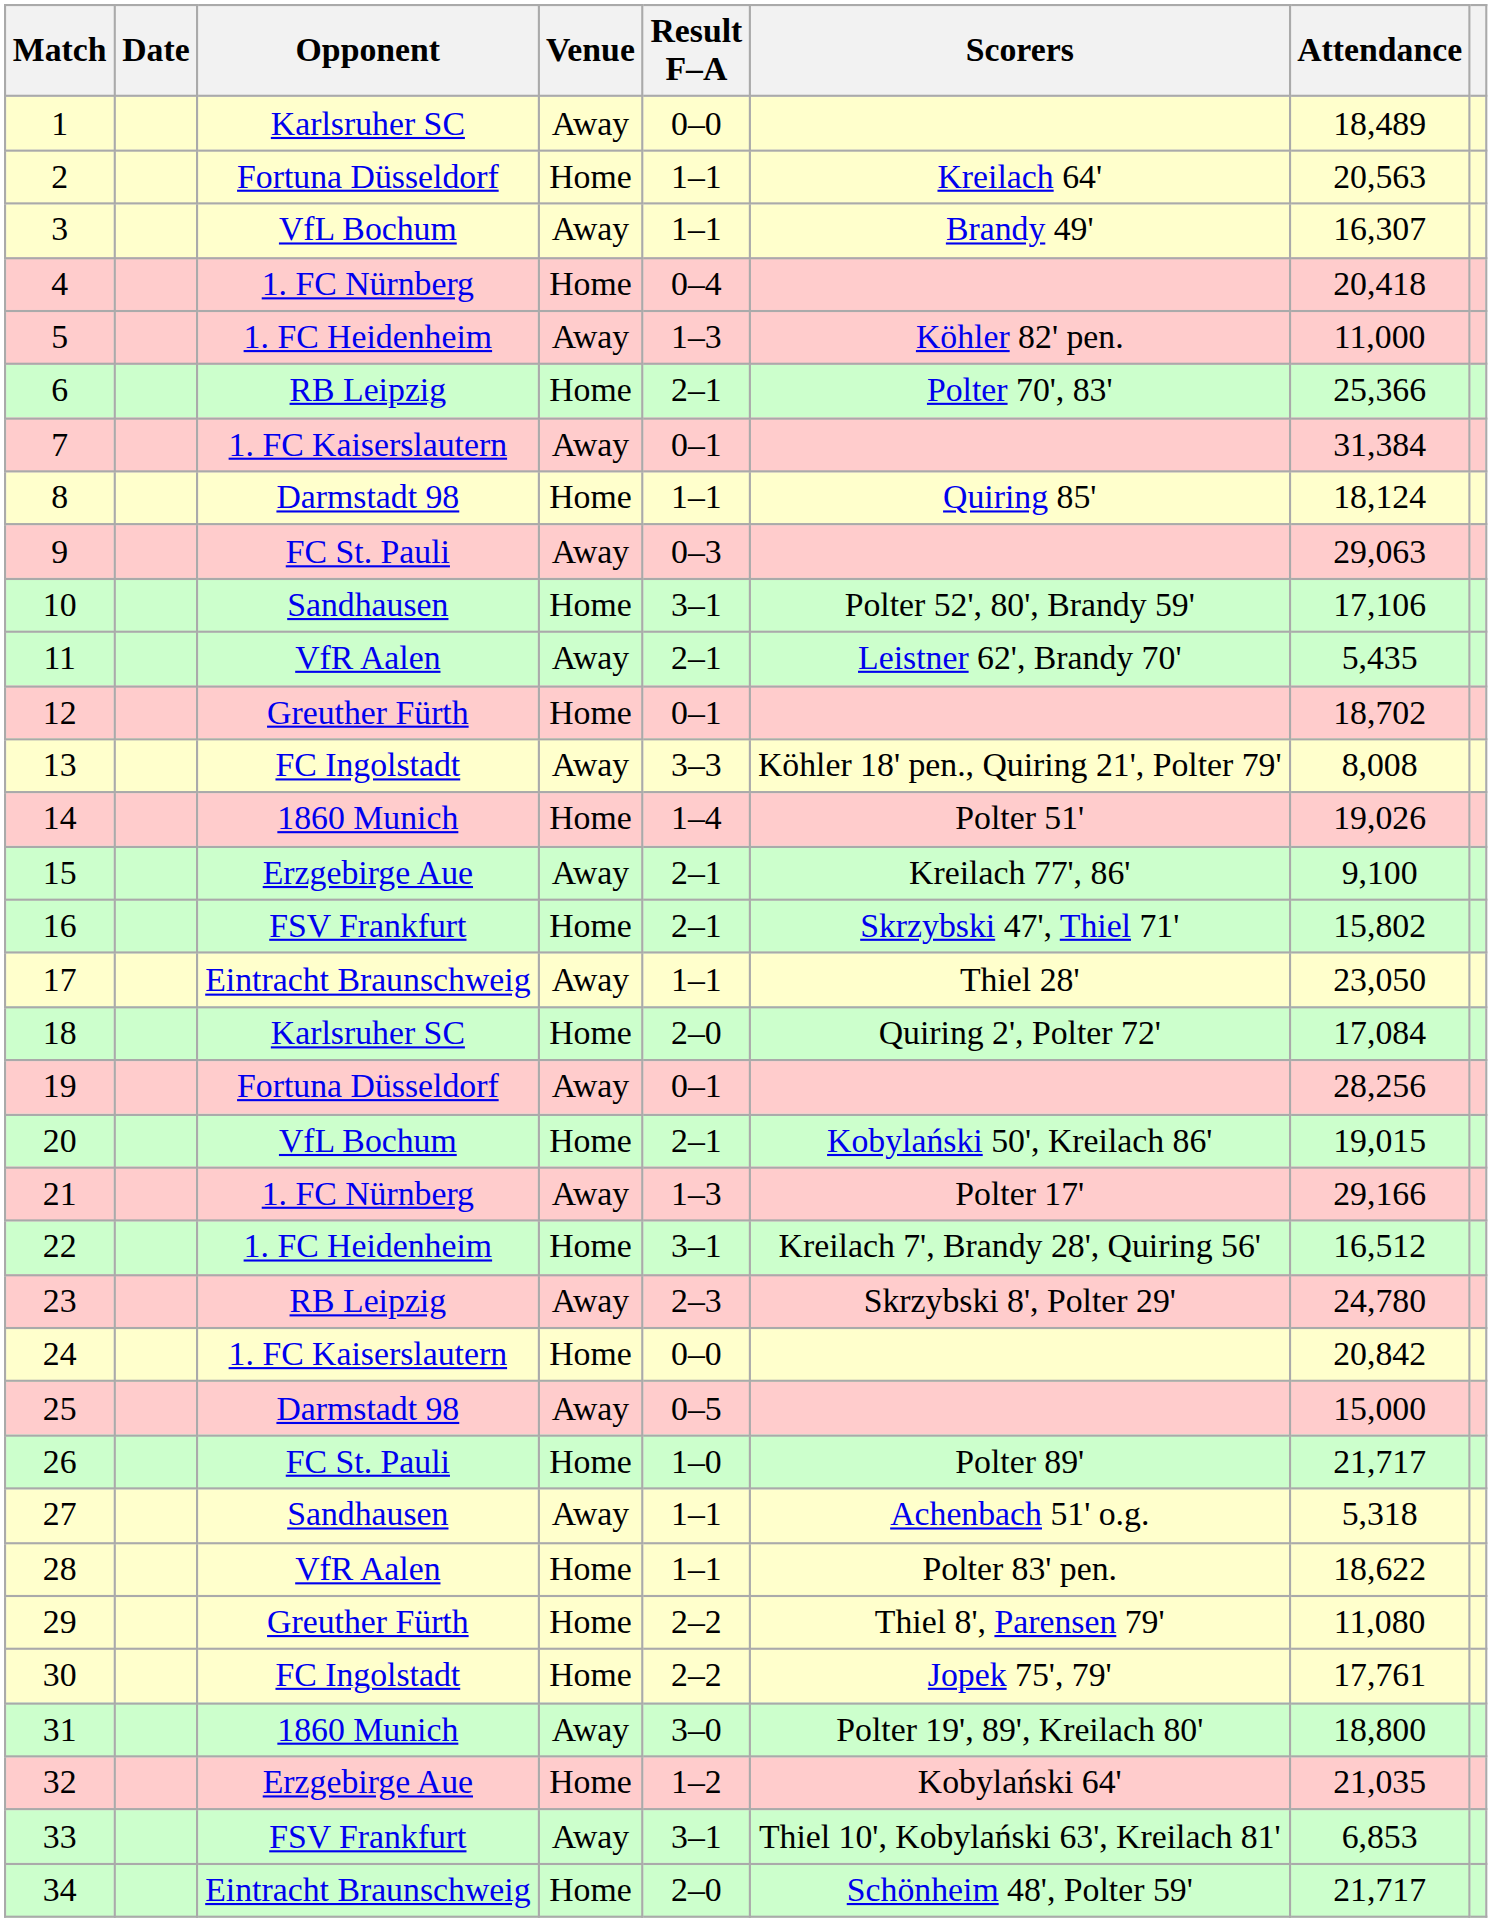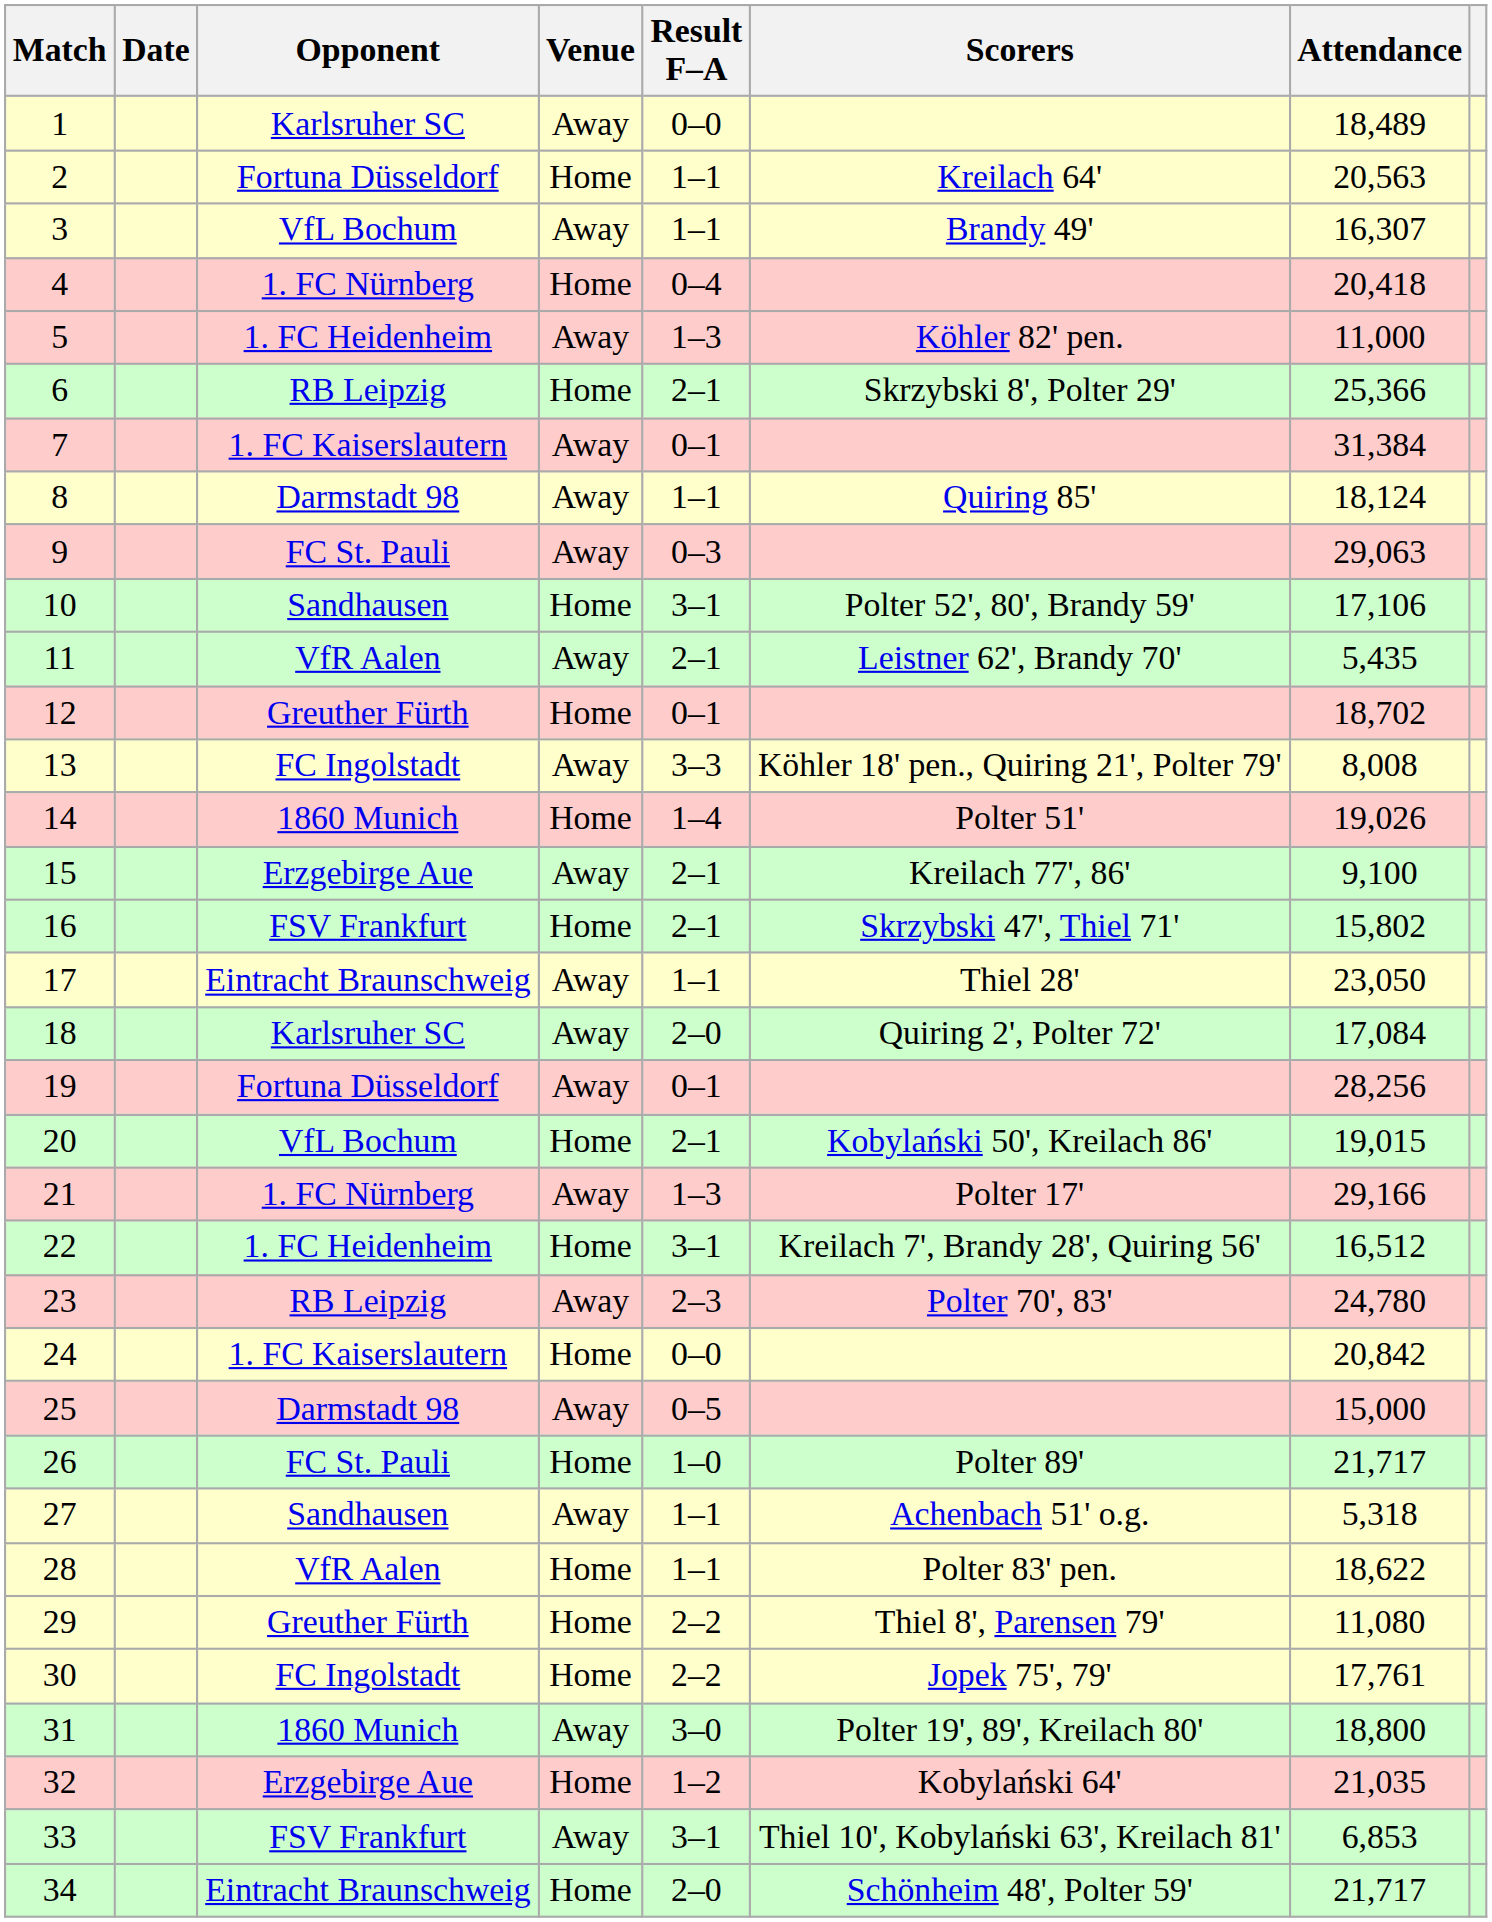 <table class="wikitable sortable" style="text-align:center">
 <tr>
 <th>Match</th>
 <th>Date</th>
 <th>Opponent</th>
 <th>Venue</th>
 <th>Result<br>F–A</th>
 <th class="unsortable">Scorers</th>
 <th>Attendance</th>
 <th class="unsortable"></th>
 </tr>
 <tr style="background:#ffc">
 <td>1</td>
 <td></td>
 <td><a href='#'>Karlsruher SC</a></td>
 <td>Away</td>
 <td>0–0</td>
 <td></td>
 <td>18,489</td>
 <td></td>
 </tr>
 <tr style="background:#ffc">
 <td>2</td>
 <td></td>
 <td><a href='#'>Fortuna Düsseldorf</a></td>
 <td>Home</td>
 <td>1–1</td>
 <td><a href='#'>Kreilach</a> 64'</td>
 <td>20,563</td>
 <td></td>
 </tr>
 <tr style="background:#ffc">
 <td>3</td>
 <td></td>
 <td><a href='#'>VfL Bochum</a></td>
 <td>Away</td>
 <td>1–1</td>
 <td><a href='#'>Brandy</a> 49'</td>
 <td>16,307</td>
 <td></td>
 </tr>
 <tr style="background:#fcc" for a loss.>
 <td>4</td>
 <td></td>
 <td><a href='#'>1. FC Nürnberg</a></td>
 <td>Home</td>
 <td>0–4</td>
 <td></td>
 <td>20,418</td>
 <td></td>
 </tr>
 <tr style="background:#fcc">
 <td>5</td>
 <td></td>
 <td><a href='#'>1. FC Heidenheim</a></td>
 <td>Away</td>
 <td>1–3</td>
 <td><a href='#'>Köhler</a> 82' pen.</td>
 <td>11,000</td>
 <td></td>
 </tr>
 <tr style="background:#cfc">
 <td>6</td>
 <td></td>
 <td><a href='#'>RB Leipzig</a></td>
 <td>Home</td>
 <td>2–1</td>
-<td><a href='#'>Polter</a> 70', 83'</td>
+<td>Skrzybski 8', Polter 29'</td>
 <td>25,366</td>
 <td></td>
 </tr>
 <tr style="background:#fcc">
 <td>7</td>
 <td></td>
 <td><a href='#'>1. FC Kaiserslautern</a></td>
 <td>Away</td>
 <td>0–1</td>
 <td></td>
 <td>31,384</td>
 <td></td>
 </tr>
 <tr style="background:#ffc">
 <td>8</td>
 <td></td>
 <td><a href='#'>Darmstadt 98</a></td>
-<td>Home</td>
+<td>Away</td>
 <td>1–1</td>
 <td><a href='#'>Quiring</a> 85'</td>
 <td>18,124</td>
 <td></td>
 </tr>
 <tr style="background:#fcc">
 <td>9</td>
 <td></td>
 <td><a href='#'>FC St. Pauli</a></td>
 <td>Away</td>
 <td>0–3</td>
 <td></td>
 <td>29,063</td>
 <td></td>
 </tr>
 <tr style="background:#cfc">
 <td>10</td>
 <td></td>
 <td><a href='#'>Sandhausen</a></td>
 <td>Home</td>
 <td>3–1</td>
 <td>Polter 52', 80', Brandy 59'</td>
 <td>17,106</td>
 <td></td>
 </tr>
 <tr style="background:#cfc">
 <td>11</td>
 <td></td>
 <td><a href='#'>VfR Aalen</a></td>
 <td>Away</td>
 <td>2–1</td>
 <td><a href='#'>Leistner</a> 62', Brandy 70'</td>
 <td>5,435</td>
 <td></td>
 </tr>
 <tr style="background:#fcc">
 <td>12</td>
 <td></td>
 <td><a href='#'>Greuther Fürth</a></td>
 <td>Home</td>
 <td>0–1</td>
 <td></td>
 <td>18,702</td>
 <td></td>
 </tr>
 <tr style="background:#ffc">
 <td>13</td>
 <td></td>
 <td><a href='#'>FC Ingolstadt</a></td>
 <td>Away</td>
 <td>3–3</td>
 <td>Köhler 18' pen., Quiring 21', Polter 79'</td>
 <td>8,008</td>
 <td></td>
 </tr>
 <tr style="background:#fcc">
 <td>14</td>
 <td></td>
 <td><a href='#'>1860 Munich</a></td>
 <td>Home</td>
 <td>1–4</td>
 <td>Polter 51'</td>
 <td>19,026</td>
 <td></td>
 </tr>
 <tr style="background:#cfc">
 <td>15</td>
 <td></td>
 <td><a href='#'>Erzgebirge Aue</a></td>
 <td>Away</td>
 <td>2–1</td>
 <td>Kreilach 77', 86'</td>
 <td>9,100</td>
 <td></td>
 </tr>
 <tr style="background:#cfc">
 <td>16</td>
 <td></td>
 <td><a href='#'>FSV Frankfurt</a></td>
 <td>Home</td>
 <td>2–1</td>
 <td><a href='#'>Skrzybski</a> 47', <a href='#'>Thiel</a> 71'</td>
 <td>15,802</td>
 <td></td>
 </tr>
 <tr style="background:#ffc">
 <td>17</td>
 <td></td>
 <td><a href='#'>Eintracht Braunschweig</a></td>
 <td>Away</td>
 <td>1–1</td>
 <td>Thiel 28'</td>
 <td>23,050</td>
 <td></td>
 </tr>
 <tr style="background:#cfc">
 <td>18</td>
 <td></td>
 <td><a href='#'>Karlsruher SC</a></td>
-<td>Home</td>
+<td>Away</td>
 <td>2–0</td>
 <td>Quiring 2', Polter 72'</td>
 <td>17,084</td>
 <td></td>
 </tr>
 <tr style="background:#fcc">
 <td>19</td>
 <td></td>
 <td><a href='#'>Fortuna Düsseldorf</a></td>
 <td>Away</td>
 <td>0–1</td>
 <td></td>
 <td>28,256</td>
 <td></td>
 </tr>
 <tr style="background:#cfc">
 <td>20</td>
 <td></td>
 <td><a href='#'>VfL Bochum</a></td>
 <td>Home</td>
 <td>2–1</td>
 <td><a href='#'>Kobylański</a> 50', Kreilach 86'</td>
 <td>19,015</td>
 <td></td>
 </tr>
 <tr style="background:#fcc">
 <td>21</td>
 <td></td>
 <td><a href='#'>1. FC Nürnberg</a></td>
 <td>Away</td>
 <td>1–3</td>
 <td>Polter 17'</td>
 <td>29,166</td>
 <td></td>
 </tr>
 <tr style="background:#cfc">
 <td>22</td>
 <td></td>
 <td><a href='#'>1. FC Heidenheim</a></td>
 <td>Home</td>
 <td>3–1</td>
 <td>Kreilach 7', Brandy 28', Quiring 56'</td>
 <td>16,512</td>
 <td></td>
 </tr>
 <tr style="background:#fcc">
 <td>23</td>
 <td></td>
 <td><a href='#'>RB Leipzig</a></td>
 <td>Away</td>
 <td>2–3</td>
-<td>Skrzybski 8', Polter 29'</td>
+<td><a href='#'>Polter</a> 70', 83'</td>
 <td>24,780</td>
 <td></td>
 </tr>
 <tr style="background:#ffc">
 <td>24</td>
 <td></td>
 <td><a href='#'>1. FC Kaiserslautern</a></td>
 <td>Home</td>
 <td>0–0</td>
 <td></td>
 <td>20,842</td>
 <td></td>
 </tr>
 <tr style="background:#fcc">
 <td>25</td>
 <td></td>
 <td><a href='#'>Darmstadt 98</a></td>
 <td>Away</td>
 <td>0–5</td>
 <td></td>
 <td>15,000</td>
 <td></td>
 </tr>
 <tr style="background:#cfc">
 <td>26</td>
 <td></td>
 <td><a href='#'>FC St. Pauli</a></td>
 <td>Home</td>
 <td>1–0</td>
 <td>Polter 89'</td>
 <td>21,717</td>
 <td></td>
 </tr>
 <tr style="background:#ffc">
 <td>27</td>
 <td></td>
 <td><a href='#'>Sandhausen</a></td>
 <td>Away</td>
 <td>1–1</td>
 <td><a href='#'>Achenbach</a> 51' o.g.</td>
 <td>5,318</td>
 <td></td>
 </tr>
 <tr style="background:#ffc">
 <td>28</td>
 <td></td>
 <td><a href='#'>VfR Aalen</a></td>
 <td>Home</td>
 <td>1–1</td>
 <td>Polter 83' pen.</td>
 <td>18,622</td>
 <td></td>
 </tr>
 <tr style="background:#ffc">
 <td>29</td>
 <td></td>
 <td><a href='#'>Greuther Fürth</a></td>
 <td>Home</td>
 <td>2–2</td>
 <td>Thiel 8', <a href='#'>Parensen</a> 79'</td>
 <td>11,080</td>
 <td></td>
 </tr>
 <tr style="background:#ffc">
 <td>30</td>
 <td></td>
 <td><a href='#'>FC Ingolstadt</a></td>
 <td>Home</td>
 <td>2–2</td>
 <td><a href='#'>Jopek</a> 75', 79'</td>
 <td>17,761</td>
 <td></td>
 </tr>
 <tr style="background:#cfc">
 <td>31</td>
 <td></td>
 <td><a href='#'>1860 Munich</a></td>
 <td>Away</td>
 <td>3–0</td>
 <td>Polter 19', 89', Kreilach 80'</td>
 <td>18,800</td>
 <td></td>
 </tr>
 <tr style="background:#fcc">
 <td>32</td>
 <td></td>
 <td><a href='#'>Erzgebirge Aue</a></td>
 <td>Home</td>
 <td>1–2</td>
 <td>Kobylański 64'</td>
 <td>21,035</td>
 <td></td>
 </tr>
 <tr style="background:#cfc">
 <td>33</td>
 <td></td>
 <td><a href='#'>FSV Frankfurt</a></td>
 <td>Away</td>
 <td>3–1</td>
 <td>Thiel 10', Kobylański 63', Kreilach 81'</td>
 <td>6,853</td>
 <td></td>
 </tr>
 <tr style="background:#cfc">
 <td>34</td>
 <td></td>
 <td><a href='#'>Eintracht Braunschweig</a></td>
 <td>Home</td>
 <td>2–0</td>
 <td><a href='#'>Schönheim</a> 48', Polter 59'</td>
 <td>21,717</td>
 <td></td>
 </tr>
 </table>
